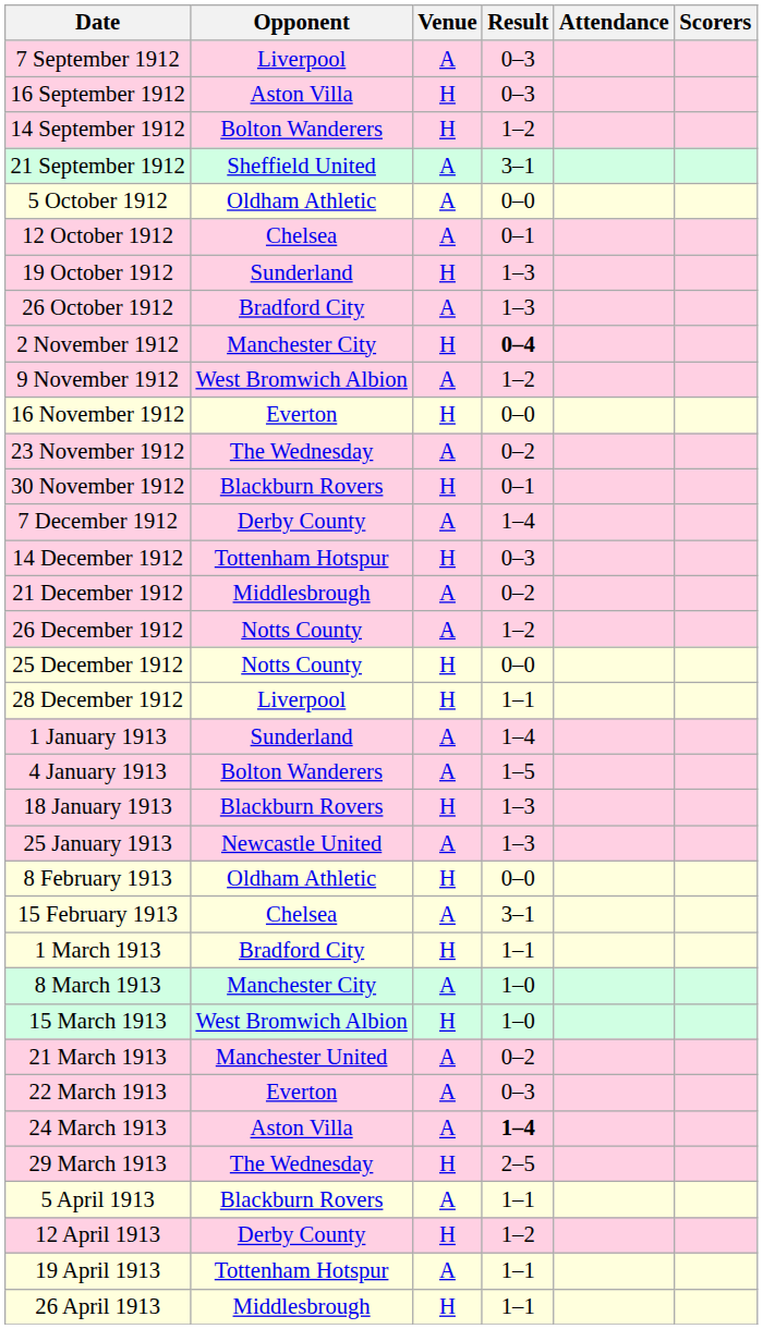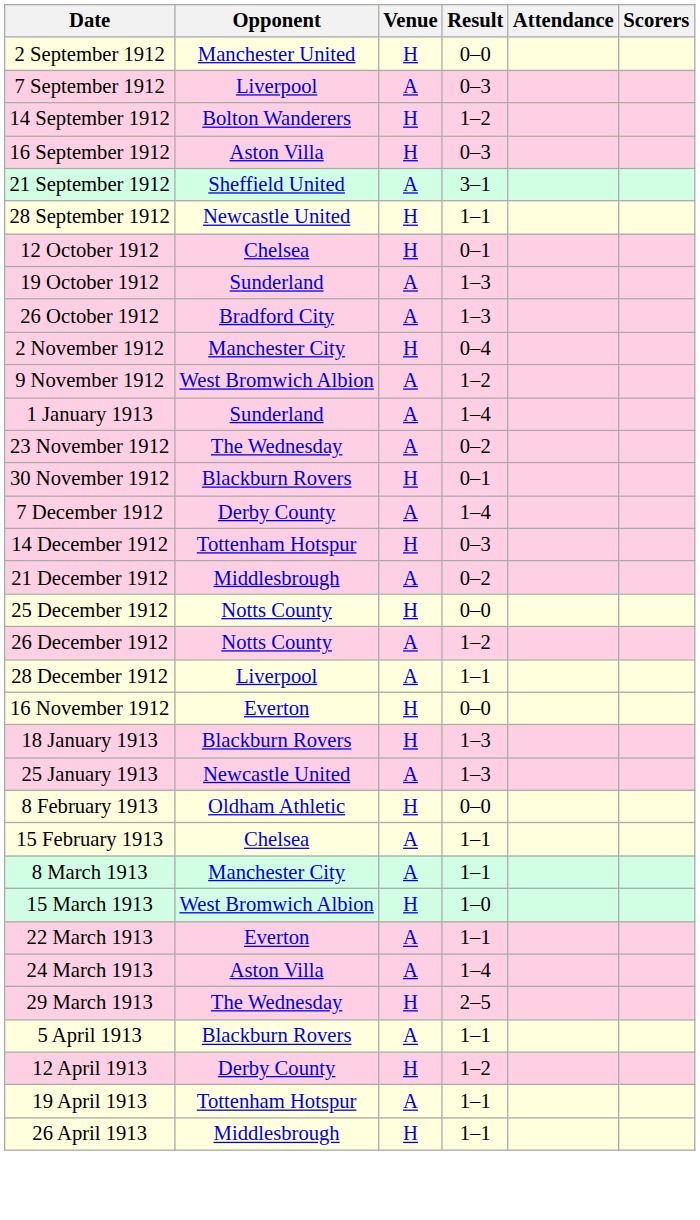 <table class="wikitable sortable" style="text-align:center;">
 <tr>
 <th>Date</th>
 <th>Opponent</th>
 <th>Venue</th>
 <th>Result</th>
 <th>Attendance</th>
 <th>Scorers</th>
 </tr>
+<tr style="background:#ffffdd;">
+<td>2 September 1912</td>
+<td><a href='#'>Manchester United</a></td>
+<td><a href='#'>H</a></td>
+<td>0–0</td>
+<td></td>
+<td></td>
+</tr>
 <tr style="background:#ffd0e3;">
 <td>7 September 1912</td>
 <td><a href='#'>Liverpool</a></td>
 <td><a href='#'>A</a></td>
-<td>0–3</td>
-<td></td>
-<td></td>
-</tr>
-<tr style="background:#ffd0e3;">
-<td>16 September 1912</td>
-<td><a href='#'>Aston Villa</a></td>
-<td><a href='#'>H</a></td>
 <td>0–3</td>
 <td></td>
 <td></td>
 </tr>
 <tr style="background:#ffd0e3;">
 <td>14 September 1912</td>
 <td><a href='#'>Bolton Wanderers</a></td>
 <td><a href='#'>H</a></td>
 <td>1–2</td>
 <td></td>
 <td></td>
 </tr>
+<tr style="background:#ffd0e3;">
+<td>16 September 1912</td>
+<td><a href='#'>Aston Villa</a></td>
+<td><a href='#'>H</a></td>
+<td>0–3</td>
+<td></td>
+<td></td>
+</tr>
 <tr style="background:#d0ffe3;">
 <td>21 September 1912</td>
 <td><a href='#'>Sheffield United</a></td>
 <td><a href='#'>A</a></td>
 <td>3–1</td>
 <td></td>
 <td></td>
 </tr>
 <tr style="background:#ffffdd;">
-<td>5 October 1912</td>
-<td><a href='#'>Oldham Athletic</a></td>
-<td><a href='#'>A</a></td>
-<td>0–0</td>
+<td>28 September 1912</td>
+<td><a href='#'>Newcastle United</a></td>
+<td><a href='#'>H</a></td>
+<td>1–1</td>
 <td></td>
 <td></td>
 </tr>
 <tr style="background:#ffd0e3;">
 <td>12 October 1912</td>
 <td><a href='#'>Chelsea</a></td>
-<td><a href='#'>A</a></td>
+<td><a href='#'>H</a></td>
 <td>0–1</td>
 <td></td>
 <td></td>
 </tr>
 <tr style="background:#ffd0e3;">
 <td>19 October 1912</td>
 <td><a href='#'>Sunderland</a></td>
-<td><a href='#'>H</a></td>
+<td><a href='#'>A</a></td>
 <td>1–3</td>
 <td></td>
 <td></td>
 </tr>
 <tr style="background:#ffd0e3;">
 <td>26 October 1912</td>
 <td><a href='#'>Bradford City</a></td>
 <td><a href='#'>A</a></td>
 <td>1–3</td>
 <td></td>
 <td></td>
 </tr>
 <tr style="background:#ffd0e3;">
 <td>2 November 1912</td>
 <td><a href='#'>Manchester City</a></td>
 <td><a href='#'>H</a></td>
-<td><strong>0–4</strong></td>
+<td>0–4</td>
 <td></td>
 <td></td>
 </tr>
 <tr style="background:#ffd0e3;">
 <td>9 November 1912</td>
 <td><a href='#'>West Bromwich Albion</a></td>
 <td><a href='#'>A</a></td>
 <td>1–2</td>
 <td></td>
 <td></td>
 </tr>
-<tr style="background:#ffffdd;">
-<td>16 November 1912</td>
-<td><a href='#'>Everton</a></td>
-<td><a href='#'>H</a></td>
-<td>0–0</td>
+<tr style="background:#ffd0e3;">
+<td>1 January 1913</td>
+<td><a href='#'>Sunderland</a></td>
+<td><a href='#'>A</a></td>
+<td>1–4</td>
 <td></td>
 <td></td>
 </tr>
 <tr style="background:#ffd0e3;">
 <td>23 November 1912</td>
 <td><a href='#'>The Wednesday</a></td>
 <td><a href='#'>A</a></td>
 <td>0–2</td>
 <td></td>
 <td></td>
 </tr>
 <tr style="background:#ffd0e3;">
 <td>30 November 1912</td>
 <td><a href='#'>Blackburn Rovers</a></td>
 <td><a href='#'>H</a></td>
 <td>0–1</td>
 <td></td>
 <td></td>
 </tr>
 <tr style="background:#ffd0e3;">
 <td>7 December 1912</td>
 <td><a href='#'>Derby County</a></td>
 <td><a href='#'>A</a></td>
 <td>1–4</td>
 <td></td>
 <td></td>
 </tr>
 <tr style="background:#ffd0e3;">
 <td>14 December 1912</td>
 <td><a href='#'>Tottenham Hotspur</a></td>
 <td><a href='#'>H</a></td>
 <td>0–3</td>
 <td></td>
 <td></td>
 </tr>
 <tr style="background:#ffd0e3;">
 <td>21 December 1912</td>
 <td><a href='#'>Middlesbrough</a></td>
 <td><a href='#'>A</a></td>
 <td>0–2</td>
 <td></td>
 <td></td>
 </tr>
+<tr style="background:#ffffdd;">
+<td>25 December 1912</td>
+<td><a href='#'>Notts County</a></td>
+<td><a href='#'>H</a></td>
+<td>0–0</td>
+<td></td>
+<td></td>
+</tr>
 <tr style="background:#ffd0e3;">
 <td>26 December 1912</td>
 <td><a href='#'>Notts County</a></td>
 <td><a href='#'>A</a></td>
 <td>1–2</td>
 <td></td>
 <td></td>
 </tr>
 <tr style="background:#ffffdd;">
-<td>25 December 1912</td>
-<td><a href='#'>Notts County</a></td>
-<td><a href='#'>H</a></td>
-<td>0–0</td>
+<td>28 December 1912</td>
+<td><a href='#'>Liverpool</a></td>
+<td><a href='#'>A</a></td>
+<td>1–1</td>
 <td></td>
 <td></td>
 </tr>
 <tr style="background:#ffffdd;">
-<td>28 December 1912</td>
-<td><a href='#'>Liverpool</a></td>
+<td>16 November 1912</td>
+<td><a href='#'>Everton</a></td>
 <td><a href='#'>H</a></td>
-<td>1–1</td>
-<td></td>
-<td></td>
-</tr>
-<tr style="background:#ffd0e3;">
-<td>1 January 1913</td>
-<td><a href='#'>Sunderland</a></td>
-<td><a href='#'>A</a></td>
-<td>1–4</td>
-<td></td>
-<td></td>
-</tr>
-<tr style="background:#ffd0e3;">
-<td>4 January 1913</td>
-<td><a href='#'>Bolton Wanderers</a></td>
-<td><a href='#'>A</a></td>
-<td>1–5</td>
+<td>0–0</td>
 <td></td>
 <td></td>
 </tr>
 <tr style="background:#ffd0e3;">
 <td>18 January 1913</td>
 <td><a href='#'>Blackburn Rovers</a></td>
 <td><a href='#'>H</a></td>
 <td>1–3</td>
 <td></td>
 <td></td>
 </tr>
 <tr style="background:#ffd0e3;">
 <td>25 January 1913</td>
 <td><a href='#'>Newcastle United</a></td>
 <td><a href='#'>A</a></td>
 <td>1–3</td>
 <td></td>
 <td></td>
 </tr>
 <tr style="background:#ffffdd;">
 <td>8 February 1913</td>
 <td><a href='#'>Oldham Athletic</a></td>
 <td><a href='#'>H</a></td>
 <td>0–0</td>
 <td></td>
 <td></td>
 </tr>
 <tr style="background:#ffffdd;">
 <td>15 February 1913</td>
 <td><a href='#'>Chelsea</a></td>
 <td><a href='#'>A</a></td>
-<td>3–1</td>
-<td></td>
-<td></td>
-</tr>
-<tr style="background:#ffffdd;">
-<td>1 March 1913</td>
-<td><a href='#'>Bradford City</a></td>
-<td><a href='#'>H</a></td>
 <td>1–1</td>
 <td></td>
 <td></td>
 </tr>
 <tr style="background:#d0ffe3;">
 <td>8 March 1913</td>
 <td><a href='#'>Manchester City</a></td>
 <td><a href='#'>A</a></td>
-<td>1–0</td>
+<td>1–1</td>
 <td></td>
 <td></td>
 </tr>
 <tr style="background:#d0ffe3;">
 <td>15 March 1913</td>
 <td><a href='#'>West Bromwich Albion</a></td>
 <td><a href='#'>H</a></td>
 <td>1–0</td>
 <td></td>
 <td></td>
 </tr>
 <tr style="background:#ffd0e3;">
-<td>21 March 1913</td>
-<td><a href='#'>Manchester United</a></td>
-<td><a href='#'>A</a></td>
-<td>0–2</td>
-<td></td>
-<td></td>
-</tr>
-<tr style="background:#ffd0e3;">
 <td>22 March 1913</td>
 <td><a href='#'>Everton</a></td>
 <td><a href='#'>A</a></td>
-<td>0–3</td>
+<td>1–1</td>
 <td></td>
 <td></td>
 </tr>
 <tr style="background:#ffd0e3;">
 <td>24 March 1913</td>
 <td><a href='#'>Aston Villa</a></td>
 <td><a href='#'>A</a></td>
-<td><strong>1–4</strong></td>
+<td>1–4</td>
 <td></td>
 <td></td>
 </tr>
 <tr style="background:#ffd0e3;">
 <td>29 March 1913</td>
 <td><a href='#'>The Wednesday</a></td>
 <td><a href='#'>H</a></td>
 <td>2–5</td>
 <td></td>
 <td></td>
 </tr>
 <tr style="background:#ffffdd;">
 <td>5 April 1913</td>
 <td><a href='#'>Blackburn Rovers</a></td>
 <td><a href='#'>A</a></td>
 <td>1–1</td>
 <td></td>
 <td></td>
 </tr>
 <tr style="background:#ffd0e3;">
 <td>12 April 1913</td>
 <td><a href='#'>Derby County</a></td>
 <td><a href='#'>H</a></td>
 <td>1–2</td>
 <td></td>
 <td></td>
 </tr>
 <tr style="background:#ffffdd;">
 <td>19 April 1913</td>
 <td><a href='#'>Tottenham Hotspur</a></td>
 <td><a href='#'>A</a></td>
 <td>1–1</td>
 <td></td>
 <td></td>
 </tr>
 <tr style="background:#ffffdd;">
 <td>26 April 1913</td>
 <td><a href='#'>Middlesbrough</a></td>
 <td><a href='#'>H</a></td>
 <td>1–1</td>
 <td></td>
 <td></td>
 </tr>
 </table>
